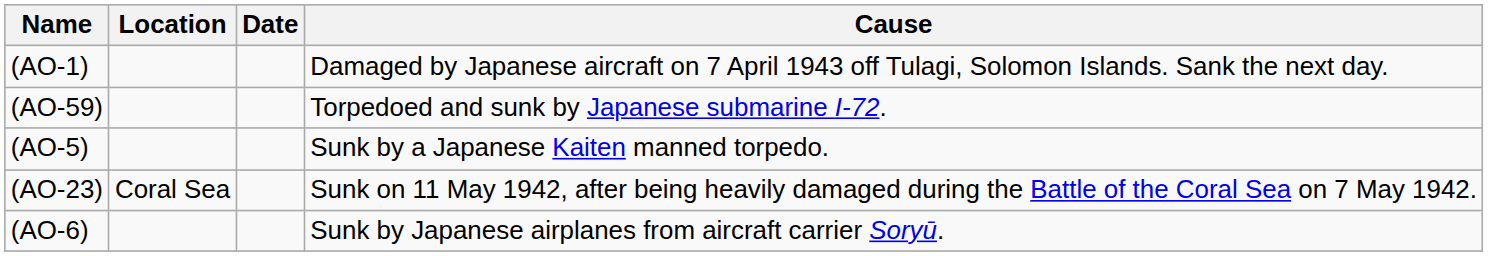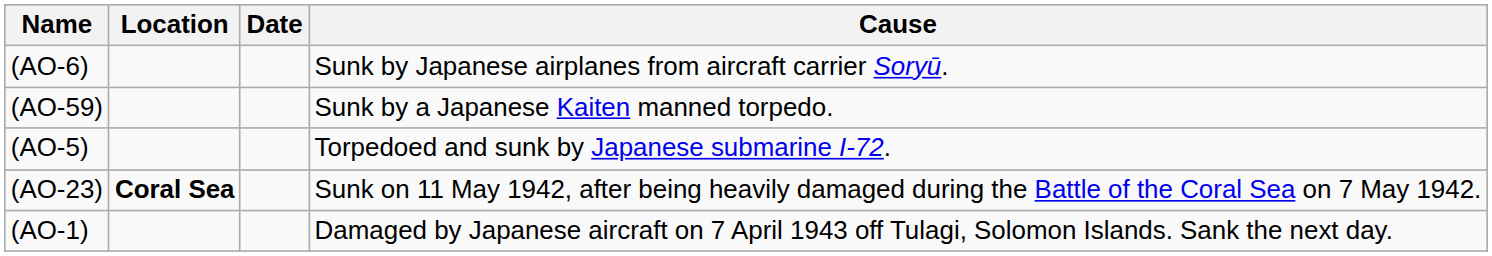 <table class="wikitable sortable">
 <tr>
 <th>Name</th>
 <th>Location</th>
 <th>Date</th>
 <th>Cause</th>
 </tr>
 <tr>
+<td> (AO-6)</td>
+<td></td>
+<td></td>
+<td>Sunk by Japanese airplanes from aircraft carrier <em><a href='#'>Soryū</a></em>.</td>
+</tr>
+<tr>
+<td> (AO-59)</td>
+<td></td>
+<td></td>
+<td>Sunk by a Japanese <a href='#'>Kaiten</a> manned torpedo.</td>
+</tr>
+<tr>
+<td> (AO-5)</td>
+<td></td>
+<td></td>
+<td>Torpedoed and sunk by <a href='#'>Japanese submarine <em>I-72</em></a>.</td>
+</tr>
+<tr>
+<td> (AO-23)</td>
+<td><strong>Coral Sea</strong></td>
+<td></td>
+<td>Sunk on 11 May 1942, after being heavily damaged during the <a href='#'>Battle of the Coral Sea</a> on 7 May 1942.</td>
+</tr>
+<tr>
 <td> (AO-1)</td>
 <td></td>
 <td></td>
 <td>Damaged by Japanese aircraft on 7 April 1943 off Tulagi, Solomon Islands.  Sank the next day.</td>
 </tr>
-<tr>
-<td> (AO-59)</td>
-<td></td>
-<td></td>
-<td>Torpedoed and sunk by <a href='#'>Japanese submarine <em>I-72</em></a>.</td>
-</tr>
-<tr>
-<td> (AO-5)</td>
-<td></td>
-<td></td>
-<td>Sunk by a Japanese <a href='#'>Kaiten</a> manned torpedo.</td>
-</tr>
-<tr>
-<td> (AO-23)</td>
-<td>Coral Sea</td>
-<td></td>
-<td>Sunk on 11 May 1942, after being heavily damaged during the <a href='#'>Battle of the Coral Sea</a> on 7 May 1942.</td>
-</tr>
-<tr>
-<td> (AO-6)</td>
-<td></td>
-<td></td>
-<td>Sunk by Japanese airplanes from aircraft carrier <em><a href='#'>Soryū</a></em>.</td>
-</tr>
 </table>
